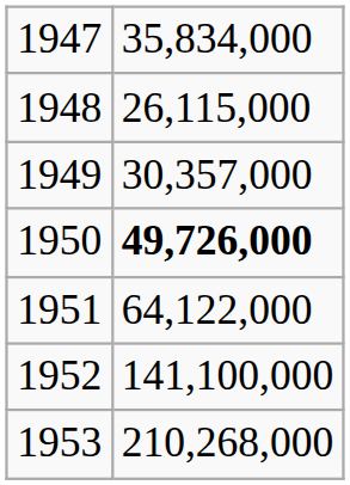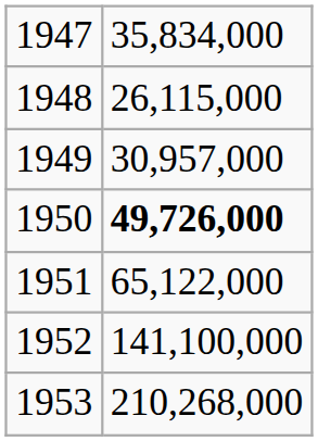 <table class=wikitable style="float:right">
 <tr>
 <td>1947</td>
 <td>35,834,000</td>
 </tr>
 <tr>
 <td>1948</td>
 <td>26,115,000</td>
 </tr>
 <tr>
 <td>1949</td>
-<td>30,357,000</td>
+<td>30,957,000</td>
 </tr>
 <tr>
 <td>1950</td>
 <td><strong>49,726,000</strong></td>
 </tr>
 <tr>
 <td>1951</td>
-<td>64,122,000</td>
+<td>65,122,000</td>
 </tr>
 <tr>
 <td>1952</td>
 <td>141,100,000</td>
 </tr>
 <tr>
 <td>1953</td>
 <td>210,268,000</td>
 </tr>
 </table>
